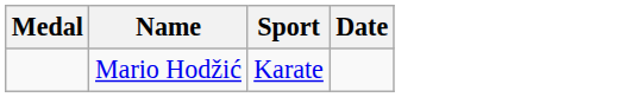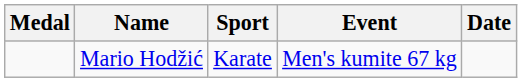 <table class="wikitable sortable" style="font-size: 95%;">
 <tr>
 <th>Medal</th>
 <th>Name</th>
 <th>Sport</th>
+<th>Event</th>
 <th>Date</th>
 </tr>
 <tr>
 <td></td>
 <td><a href='#'>Mario Hodžić</a></td>
 <td><a href='#'>Karate</a></td>
+<td><a href='#'>Men's kumite 67 kg</a></td>
 <td></td>
 </tr>
 </table>
